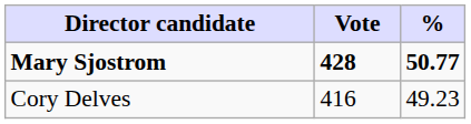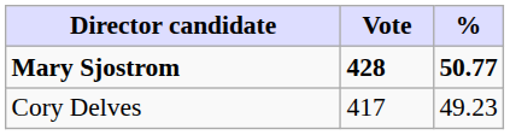 <table class="wikitable">
 <tr>
 <th style="background:#ddf;" width="200px">Director candidate</th>
 <th style="background:#ddf;" width="50px">Vote</th>
 <th style="background:#ddf;" width="30px">%</th>
 </tr>
 <tr>
 <td><strong>Mary Sjostrom</strong></td>
 <td><strong>428</strong></td>
 <td><strong>50.77</strong></td>
 </tr>
 <tr>
 <td>Cory Delves</td>
-<td>416</td>
+<td>417</td>
 <td>49.23</td>
 </tr>
 </table>
